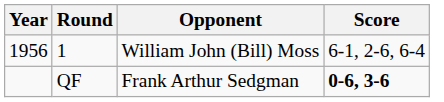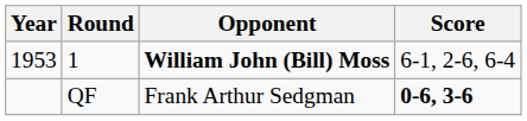 <table class="wikitable">
 <tr>
 <th>Year</th>
 <th>Round</th>
 <th>Opponent</th>
 <th>Score</th>
 </tr>
 <tr>
-<td>1956</td>
+<td>1953</td>
 <td>1</td>
-<td>William John (Bill) Moss</td>
+<td><strong>William John (Bill) Moss</strong></td>
 <td>6-1, 2-6, 6-4</td>
 </tr>
 <tr>
 <td></td>
 <td>QF</td>
 <td>Frank Arthur Sedgman</td>
 <td><strong>0-6, 3-6</strong></td>
 </tr>
 </table>
